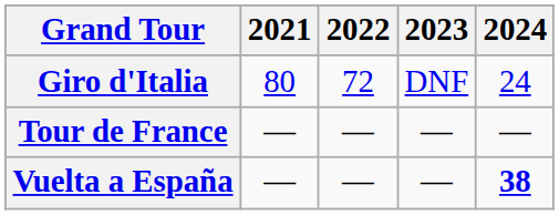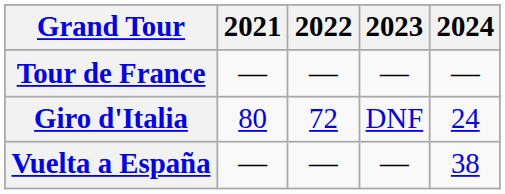 <table class="wikitable plainrowheaders">
 <tr>
 <th scope="col"><a href='#'>Grand Tour</a></th>
 <th scope="col">2021</th>
 <th scope="col">2022</th>
 <th scope="col">2023</th>
 <th scope="col">2024</th>
 </tr>
 <tr style="text-align:center;">
+<th scope="row"> <a href='#'>Tour de France</a></th>
+<td>—</td>
+<td>—</td>
+<td>—</td>
+<td>—</td>
+</tr>
+<tr style="text-align:center;">
 <th scope="row"> <a href='#'>Giro d'Italia</a></th>
 <td><a href='#'>80</a></td>
 <td><a href='#'>72</a></td>
 <td><a href='#'>DNF</a></td>
 <td><a href='#'>24</a></td>
 </tr>
 <tr style="text-align:center;">
-<th scope="row"> <a href='#'>Tour de France</a></th>
-<td>—</td>
-<td>—</td>
-<td>—</td>
-<td>—</td>
-</tr>
-<tr style="text-align:center;">
 <th scope="row"> <a href='#'>Vuelta a España</a></th>
 <td>—</td>
 <td>—</td>
 <td>—</td>
-<td><strong><a href='#'>38</a></strong></td>
+<td><a href='#'>38</a></td>
 </tr>
 </table>
